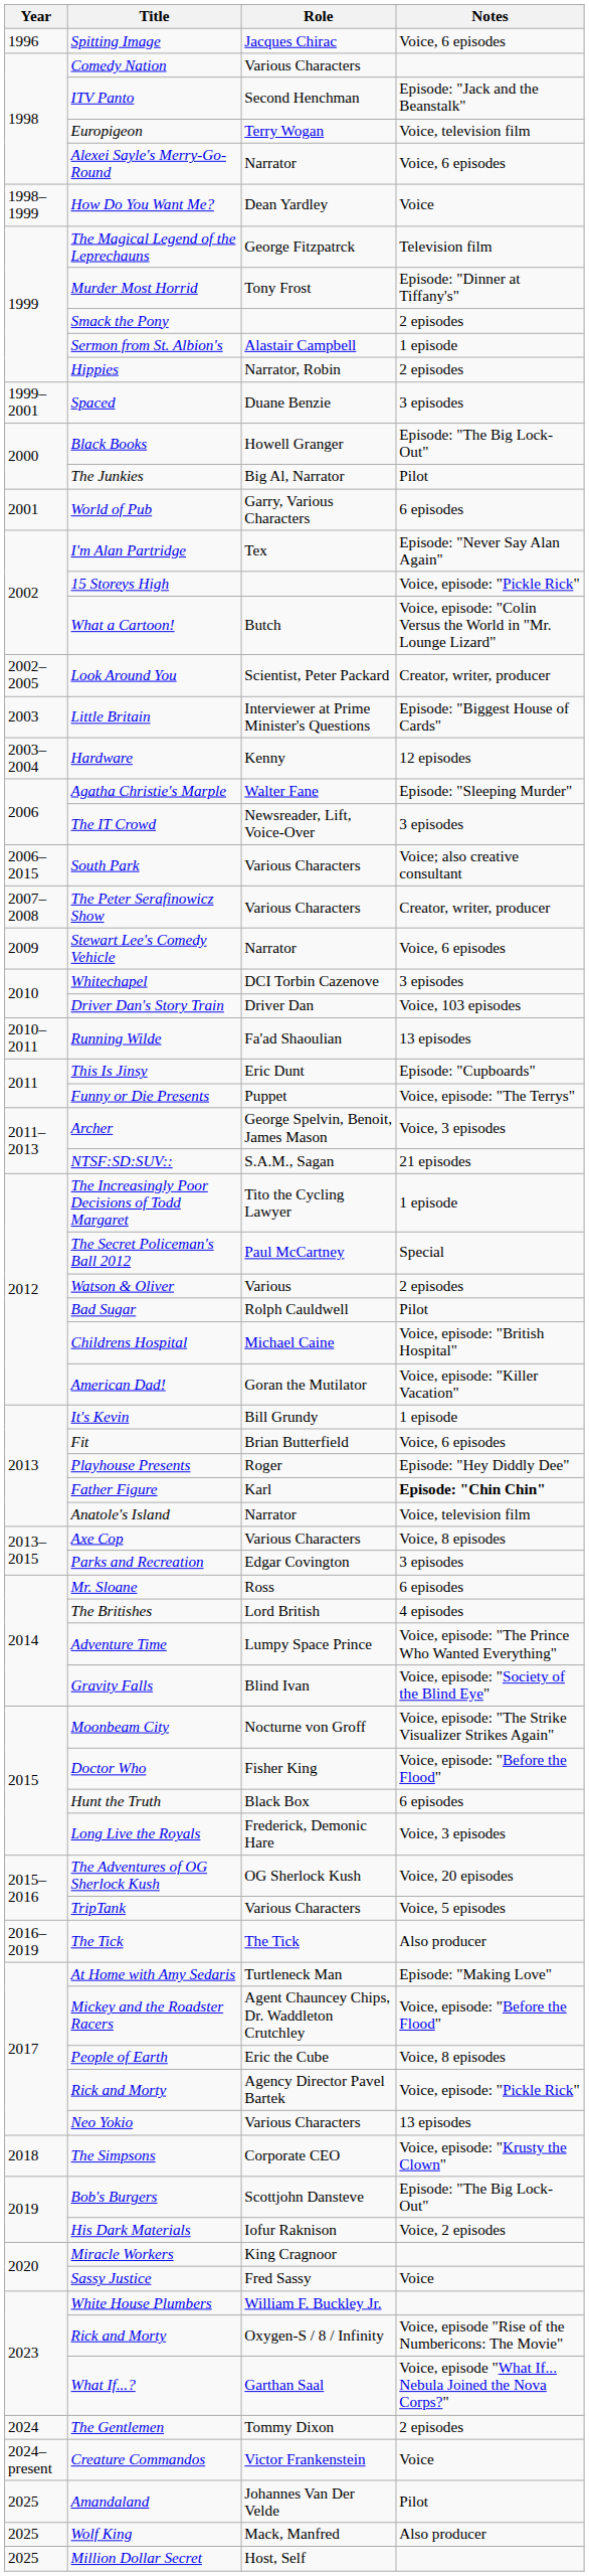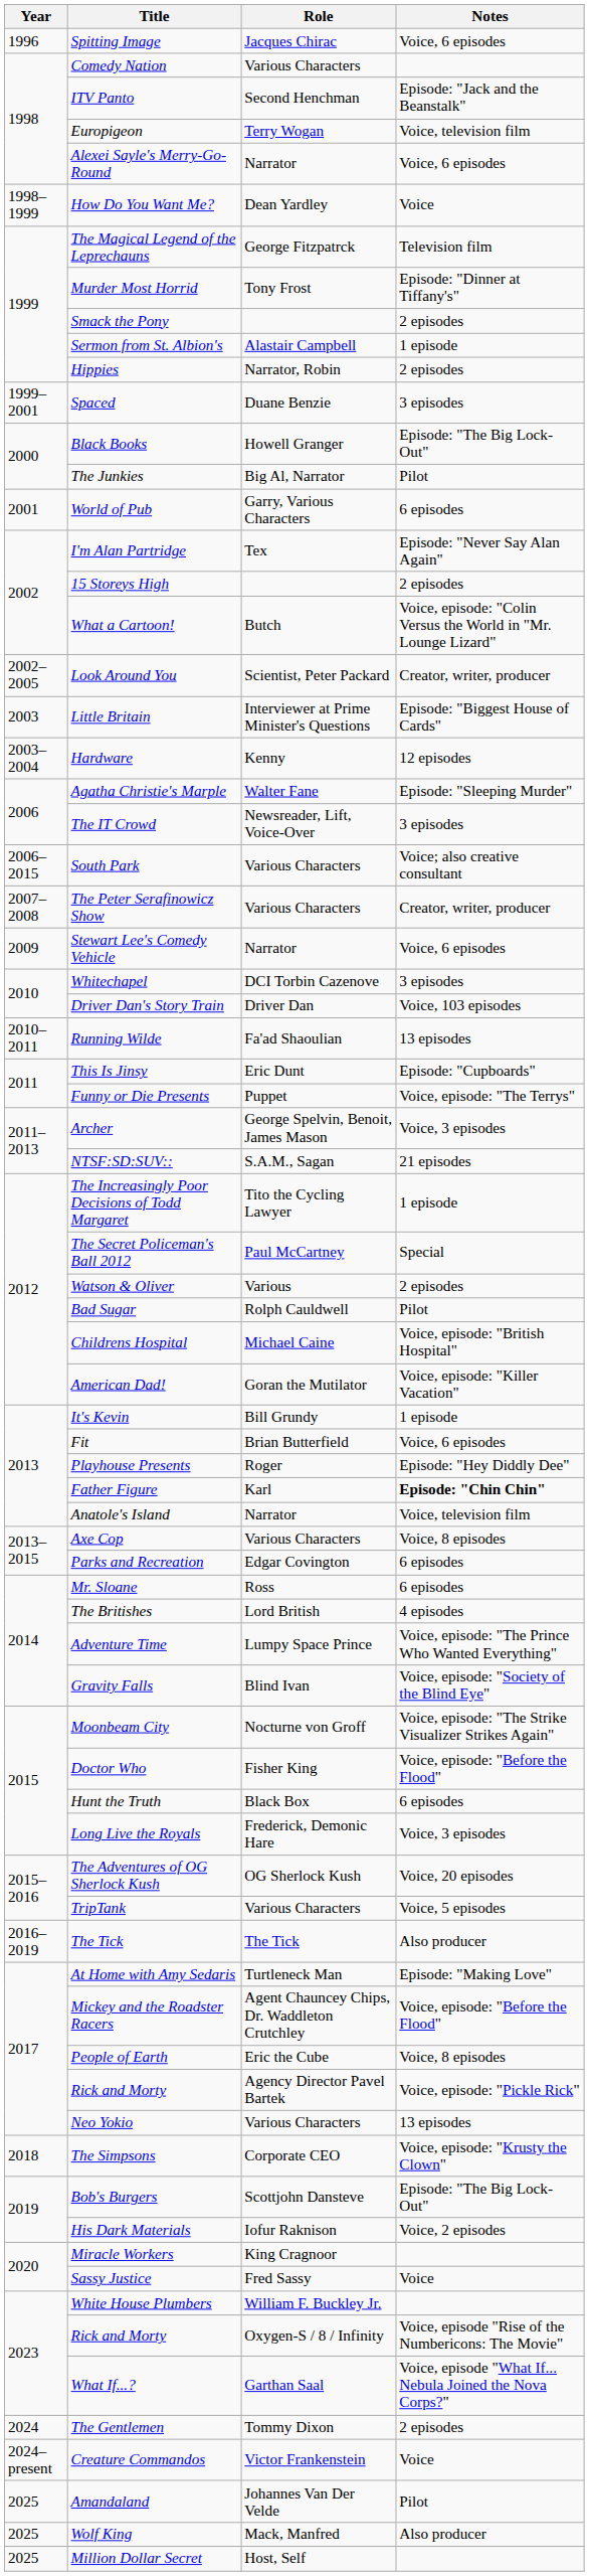 <table class="wikitable sortable">
 <tr>
 <th>Year</th>
 <th>Title</th>
 <th>Role</th>
 <th class="unsortable">Notes</th>
 </tr>
 <tr>
 <td>1996</td>
 <td><em><a href='#'>Spitting Image</a></em></td>
 <td><a href='#'>Jacques Chirac</a></td>
 <td>Voice, 6 episodes</td>
 </tr>
 <tr>
 <td rowspan="4">1998</td>
 <td><em><a href='#'>Comedy Nation</a></em></td>
 <td>Various Characters</td>
 <td></td>
 </tr>
 <tr>
 <td><em><a href='#'>ITV Panto</a></em></td>
 <td>Second Henchman</td>
 <td>Episode: "Jack and the Beanstalk"</td>
 </tr>
 <tr>
 <td><em>Europigeon</em></td>
 <td><a href='#'>Terry Wogan</a></td>
 <td>Voice, television film</td>
 </tr>
 <tr>
 <td><em><a href='#'>Alexei Sayle's Merry-Go-Round</a></em></td>
 <td>Narrator</td>
 <td>Voice, 6 episodes</td>
 </tr>
 <tr>
 <td>1998–1999</td>
 <td><em><a href='#'>How Do You Want Me?</a></em></td>
 <td>Dean Yardley</td>
 <td>Voice</td>
 </tr>
 <tr>
 <td rowspan="5">1999</td>
 <td><em><a href='#'>The Magical Legend of the Leprechauns</a></em></td>
 <td>George Fitzpatrck</td>
 <td>Television film</td>
 </tr>
 <tr>
 <td><em><a href='#'>Murder Most Horrid</a></em></td>
 <td>Tony Frost</td>
 <td>Episode: "Dinner at Tiffany's"</td>
 </tr>
 <tr>
 <td><em><a href='#'>Smack the Pony</a></em></td>
 <td></td>
 <td>2 episodes</td>
 </tr>
 <tr>
 <td><em><a href='#'>Sermon from St. Albion's</a></em></td>
 <td><a href='#'>Alastair Campbell</a></td>
 <td>1 episode</td>
 </tr>
 <tr>
 <td><em><a href='#'>Hippies</a></em></td>
 <td>Narrator, Robin</td>
 <td>2 episodes</td>
 </tr>
 <tr>
 <td>1999–2001</td>
 <td><em><a href='#'>Spaced</a></em></td>
 <td>Duane Benzie</td>
 <td>3 episodes</td>
 </tr>
 <tr>
 <td rowspan="2">2000</td>
 <td><em><a href='#'>Black Books</a></em></td>
 <td>Howell Granger</td>
 <td>Episode: "The Big Lock-Out"</td>
 </tr>
 <tr>
 <td><em>The Junkies</em></td>
 <td>Big Al, Narrator</td>
 <td>Pilot</td>
 </tr>
 <tr>
 <td>2001</td>
 <td><em><a href='#'>World of Pub</a></em></td>
 <td>Garry, Various Characters</td>
 <td>6 episodes</td>
 </tr>
 <tr>
 <td rowspan="3">2002</td>
 <td><em><a href='#'>I'm Alan Partridge</a></em></td>
 <td>Tex</td>
 <td>Episode: "Never Say Alan Again"</td>
 </tr>
 <tr>
 <td><em><a href='#'>15 Storeys High</a></em></td>
 <td></td>
-<td>Voice, episode: "<a href='#'>Pickle Rick</a>"</td>
+<td>2 episodes</td>
 </tr>
 <tr>
 <td><em><a href='#'>What a Cartoon!</a></em></td>
 <td>Butch</td>
 <td>Voice, episode: "Colin Versus the World in "Mr. Lounge Lizard"</td>
 </tr>
 <tr>
 <td>2002–2005</td>
 <td><em><a href='#'>Look Around You</a></em></td>
 <td>Scientist, Peter Packard</td>
 <td>Creator, writer, producer</td>
 </tr>
 <tr>
 <td>2003</td>
 <td><em><a href='#'>Little Britain</a></em></td>
 <td>Interviewer at Prime Minister's Questions</td>
 <td>Episode: "Biggest House of Cards"</td>
 </tr>
 <tr>
 <td>2003–2004</td>
 <td><em><a href='#'>Hardware</a></em></td>
 <td>Kenny</td>
 <td>12 episodes</td>
 </tr>
 <tr>
 <td rowspan="2">2006</td>
 <td><em><a href='#'>Agatha Christie's Marple</a></em></td>
 <td><a href='#'>Walter Fane</a></td>
 <td>Episode: "Sleeping Murder"</td>
 </tr>
 <tr>
 <td><em><a href='#'>The IT Crowd</a></em></td>
 <td>Newsreader, Lift, Voice-Over</td>
 <td>3 episodes</td>
 </tr>
 <tr>
 <td>2006–2015</td>
 <td><em><a href='#'>South Park</a></em></td>
 <td>Various Characters</td>
 <td>Voice; also creative consultant</td>
 </tr>
 <tr>
 <td>2007–2008</td>
 <td><em><a href='#'>The Peter Serafinowicz Show</a></em></td>
 <td>Various Characters</td>
 <td>Creator, writer, producer</td>
 </tr>
 <tr>
 <td>2009</td>
 <td><em><a href='#'>Stewart Lee's Comedy Vehicle</a></em></td>
 <td>Narrator</td>
 <td>Voice, 6 episodes</td>
 </tr>
 <tr>
 <td rowspan="2">2010</td>
 <td><em><a href='#'>Whitechapel</a></em></td>
 <td>DCI Torbin Cazenove</td>
 <td>3 episodes</td>
 </tr>
 <tr>
 <td><em><a href='#'>Driver Dan's Story Train</a></em></td>
 <td>Driver Dan</td>
 <td>Voice, 103 episodes</td>
 </tr>
 <tr>
 <td>2010–2011</td>
 <td><em><a href='#'>Running Wilde</a></em></td>
 <td>Fa'ad Shaoulian</td>
 <td>13 episodes</td>
 </tr>
 <tr>
 <td rowspan="2">2011</td>
 <td><em><a href='#'>This Is Jinsy</a></em></td>
 <td>Eric Dunt</td>
 <td>Episode: "Cupboards"</td>
 </tr>
 <tr>
 <td><em><a href='#'>Funny or Die Presents</a></em></td>
 <td>Puppet</td>
 <td>Voice, episode: "The Terrys"</td>
 </tr>
 <tr>
 <td rowspan="2">2011–2013</td>
 <td><em><a href='#'>Archer</a></em></td>
 <td>George Spelvin, Benoit, James Mason</td>
 <td>Voice, 3 episodes</td>
 </tr>
 <tr>
 <td><em><a href='#'>NTSF:SD:SUV::</a></em></td>
 <td>S.A.M., Sagan</td>
 <td>21 episodes</td>
 </tr>
 <tr>
 <td rowspan="6">2012</td>
 <td><em><a href='#'>The Increasingly Poor Decisions of Todd Margaret</a></em></td>
 <td>Tito the Cycling Lawyer</td>
 <td>1 episode</td>
 </tr>
 <tr>
 <td><em><a href='#'>The Secret Policeman's Ball 2012</a></em></td>
 <td><a href='#'>Paul McCartney</a></td>
 <td>Special</td>
 </tr>
 <tr>
 <td><em><a href='#'>Watson & Oliver</a></em></td>
 <td>Various</td>
 <td>2 episodes</td>
 </tr>
 <tr>
 <td><em><a href='#'>Bad Sugar</a></em></td>
 <td>Rolph Cauldwell</td>
 <td>Pilot</td>
 </tr>
 <tr>
 <td><em><a href='#'>Childrens Hospital</a></em></td>
 <td><a href='#'>Michael Caine</a></td>
 <td>Voice, episode: "British Hospital"</td>
 </tr>
 <tr>
 <td><em><a href='#'>American Dad!</a></em></td>
 <td>Goran the Mutilator</td>
 <td>Voice, episode: "Killer Vacation"</td>
 </tr>
 <tr>
 <td rowspan="5">2013</td>
 <td><em><a href='#'>It's Kevin</a></em></td>
 <td>Bill Grundy</td>
 <td>1 episode</td>
 </tr>
 <tr>
 <td><em>Fit</em></td>
 <td>Brian Butterfield</td>
 <td>Voice, 6 episodes</td>
 </tr>
 <tr>
 <td><em><a href='#'>Playhouse Presents</a></em></td>
 <td>Roger</td>
 <td>Episode: "Hey Diddly Dee"</td>
 </tr>
 <tr>
 <td><em><a href='#'>Father Figure</a></em></td>
 <td>Karl</td>
 <td><strong>Episode: "Chin Chin"</strong></td>
 </tr>
 <tr>
 <td><em>Anatole's Island</em></td>
 <td>Narrator</td>
 <td>Voice, television film</td>
 </tr>
 <tr>
 <td rowspan="2">2013–2015</td>
 <td><em><a href='#'>Axe Cop</a></em></td>
 <td>Various Characters</td>
 <td>Voice, 8 episodes</td>
 </tr>
 <tr>
 <td><em><a href='#'>Parks and Recreation</a></em></td>
 <td>Edgar Covington</td>
-<td>3 episodes</td>
+<td>6 episodes</td>
 </tr>
 <tr>
 <td rowspan="4">2014</td>
 <td><em><a href='#'>Mr. Sloane</a></em></td>
 <td>Ross</td>
 <td>6 episodes</td>
 </tr>
 <tr>
 <td><em>The Britishes</em></td>
 <td>Lord British</td>
 <td>4 episodes</td>
 </tr>
 <tr>
 <td><em><a href='#'>Adventure Time</a></em></td>
 <td>Lumpy Space Prince</td>
 <td>Voice, episode: "The Prince Who Wanted Everything"</td>
 </tr>
 <tr>
 <td><em><a href='#'>Gravity Falls</a></em></td>
 <td>Blind Ivan</td>
 <td>Voice, episode: "<a href='#'>Society of the Blind Eye</a>"</td>
 </tr>
 <tr>
 <td rowspan="4">2015</td>
 <td><em><a href='#'>Moonbeam City</a></em></td>
 <td>Nocturne von Groff</td>
 <td>Voice, episode: "The Strike Visualizer Strikes Again"</td>
 </tr>
 <tr>
 <td><em><a href='#'>Doctor Who</a></em></td>
 <td>Fisher King</td>
 <td>Voice, episode: "<a href='#'>Before the Flood</a>"</td>
 </tr>
 <tr>
 <td><em>Hunt the Truth</em></td>
 <td>Black Box</td>
 <td>6 episodes</td>
 </tr>
 <tr>
 <td><em><a href='#'>Long Live the Royals</a></em></td>
 <td>Frederick, Demonic Hare</td>
 <td>Voice, 3 episodes</td>
 </tr>
 <tr>
 <td rowspan="2">2015–2016</td>
 <td><em><a href='#'>The Adventures of OG Sherlock Kush</a></em></td>
 <td>OG Sherlock Kush</td>
 <td>Voice, 20 episodes</td>
 </tr>
 <tr>
 <td><em><a href='#'>TripTank</a></em></td>
 <td>Various Characters</td>
 <td>Voice, 5 episodes</td>
 </tr>
 <tr>
 <td>2016–2019</td>
 <td><em><a href='#'>The Tick</a></em></td>
 <td><a href='#'>The Tick</a></td>
 <td>Also producer</td>
 </tr>
 <tr>
 <td rowspan="5">2017</td>
 <td><em><a href='#'>At Home with Amy Sedaris</a></em></td>
 <td>Turtleneck Man</td>
 <td>Episode: "Making Love"</td>
 </tr>
 <tr>
 <td><em><a href='#'>Mickey and the Roadster Racers</a></em></td>
 <td>Agent Chauncey Chips, Dr. Waddleton Crutchley</td>
 <td>Voice, episode: "<a href='#'>Before the Flood</a>"</td>
 </tr>
 <tr>
 <td><em><a href='#'>People of Earth</a></em></td>
 <td>Eric the Cube</td>
 <td>Voice, 8 episodes</td>
 </tr>
 <tr>
 <td><em><a href='#'>Rick and Morty</a></em></td>
 <td>Agency Director Pavel Bartek</td>
 <td>Voice, episode: "<a href='#'>Pickle Rick</a>"</td>
 </tr>
 <tr>
 <td><em><a href='#'>Neo Yokio</a></em></td>
 <td>Various Characters</td>
 <td>13 episodes</td>
 </tr>
 <tr>
 <td>2018</td>
 <td><em><a href='#'>The Simpsons</a></em></td>
 <td>Corporate CEO</td>
 <td>Voice, episode: "<a href='#'>Krusty the Clown</a>"</td>
 </tr>
 <tr>
 <td rowspan="2">2019</td>
 <td><em><a href='#'>Bob's Burgers</a></em></td>
 <td>Scottjohn Dansteve</td>
 <td>Episode: "The Big Lock-Out"</td>
 </tr>
 <tr>
 <td><em><a href='#'>His Dark Materials</a></em></td>
 <td>Iofur Raknison</td>
 <td>Voice, 2 episodes</td>
 </tr>
 <tr>
 <td rowspan="2">2020</td>
 <td><a href='#'><em>Miracle Workers</em></a></td>
 <td>King Cragnoor</td>
 <td></td>
 </tr>
 <tr>
 <td><em><a href='#'>Sassy Justice</a></em></td>
 <td>Fred Sassy</td>
 <td>Voice</td>
 </tr>
 <tr>
 <td rowspan="3">2023</td>
 <td><a href='#'><em>White House Plumbers</em></a></td>
 <td><a href='#'>William F. Buckley Jr.</a></td>
 <td></td>
 </tr>
 <tr>
 <td><em><a href='#'>Rick and Morty</a></em></td>
 <td>Oxygen-S / 8 / Infinity</td>
 <td>Voice, episode "Rise of the Numbericons: The Movie"</td>
 </tr>
 <tr>
 <td><em><a href='#'>What If...?</a></em></td>
 <td><a href='#'>Garthan Saal</a></td>
 <td>Voice, episode "<a href='#'>What If... Nebula Joined the Nova Corps?</a>"</td>
 </tr>
 <tr>
 <td>2024</td>
 <td><em><a href='#'>The Gentlemen</a></em></td>
 <td>Tommy Dixon</td>
 <td>2 episodes</td>
 </tr>
 <tr>
 <td>2024–present</td>
 <td><em><a href='#'>Creature Commandos</a></em></td>
 <td><a href='#'>Victor Frankenstein</a></td>
 <td>Voice</td>
 </tr>
 <tr>
 <td>2025</td>
 <td><em><a href='#'>Amandaland</a></em></td>
 <td>Johannes Van Der Velde</td>
 <td>Pilot</td>
 </tr>
 <tr>
 <td>2025</td>
 <td><em><a href='#'>Wolf King</a></em></td>
 <td>Mack, Manfred</td>
 <td>Also producer</td>
 </tr>
 <tr>
 <td>2025</td>
 <td><em><a href='#'>Million Dollar Secret</a></em></td>
 <td>Host, Self</td>
 <td></td>
 </tr>
 </table>
